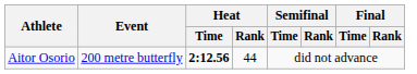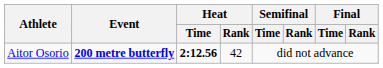 <table class=wikitable style="font-size:90%">
 <tr>
 <th rowspan="2">Athlete</th>
 <th rowspan="2">Event</th>
 <th colspan="2">Heat</th>
 <th colspan="2">Semifinal</th>
 <th colspan="2">Final</th>
 </tr>
 <tr style="font-size:95%">
 <th>Time</th>
 <th>Rank</th>
 <th>Time</th>
 <th>Rank</th>
 <th>Time</th>
 <th>Rank</th>
 </tr>
 <tr align=center>
 <td align=left><a href='#'>Aitor Osorio</a></td>
-<td align=left><a href='#'>200 metre butterfly</a></td>
+<td align=left><strong><a href='#'>200 metre butterfly</a></strong></td>
 <td><strong>2:12.56</strong></td>
-<td>44</td>
+<td>42</td>
 <td colspan=4>did not advance</td>
 </tr>
 </table>
